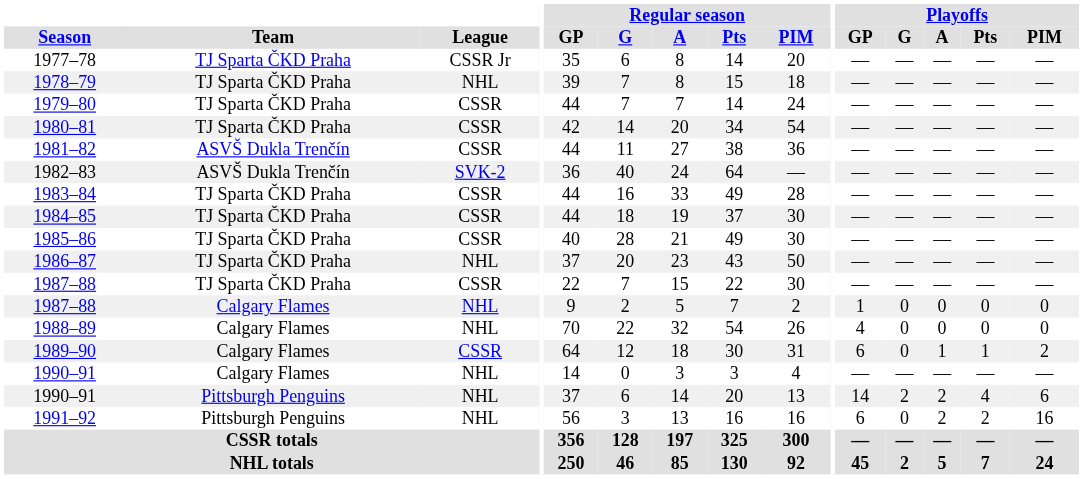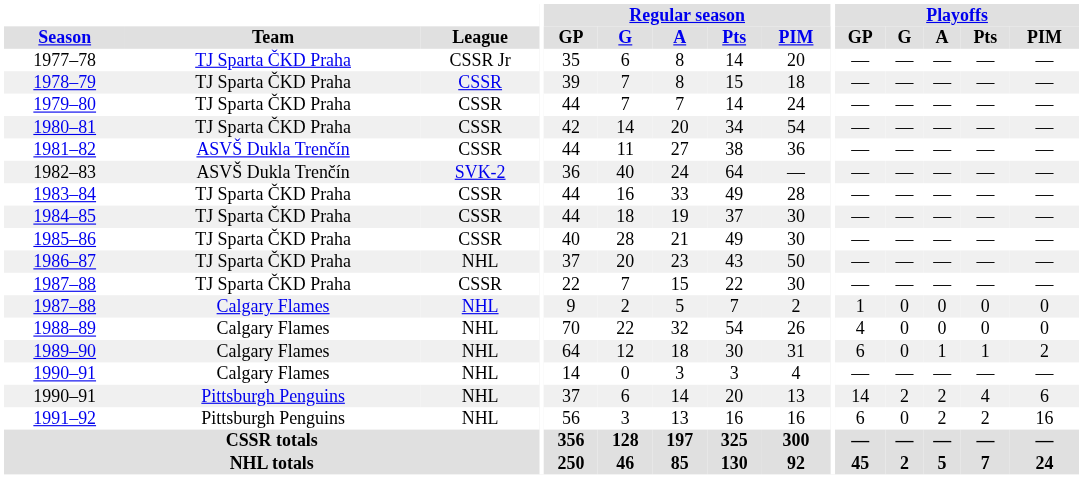 <table border="0" cellpadding="1" cellspacing="0" style="text-align:center; width:60em">
 <tr bgcolor="#e0e0e0">
 <th colspan="3" bgcolor="#ffffff"></th>
 <th rowspan="100" bgcolor="#ffffff"></th>
 <th colspan="5"><a href='#'>Regular season</a></th>
 <th rowspan="100" bgcolor="#ffffff"></th>
 <th colspan="5"><a href='#'>Playoffs</a></th>
 </tr>
 <tr bgcolor="#e0e0e0">
 <th><a href='#'>Season</a></th>
 <th>Team</th>
 <th>League</th>
 <th>GP</th>
 <th><a href='#'>G</a></th>
 <th><a href='#'>A</a></th>
 <th><a href='#'>Pts</a></th>
 <th><a href='#'>PIM</a></th>
 <th>GP</th>
 <th>G</th>
 <th>A</th>
 <th>Pts</th>
 <th>PIM</th>
 </tr>
 <tr>
 <td>1977–78</td>
 <td><a href='#'>TJ Sparta ČKD Praha</a></td>
 <td>CSSR Jr</td>
 <td>35</td>
 <td>6</td>
 <td>8</td>
 <td>14</td>
 <td>20</td>
 <td>—</td>
 <td>—</td>
 <td>—</td>
 <td>—</td>
 <td>—</td>
 </tr>
 <tr bgcolor="#f0f0f0">
 <td><a href='#'>1978–79</a></td>
 <td>TJ Sparta ČKD Praha</td>
-<td>NHL</td>
+<td><a href='#'>CSSR</a></td>
 <td>39</td>
 <td>7</td>
 <td>8</td>
 <td>15</td>
 <td>18</td>
 <td>—</td>
 <td>—</td>
 <td>—</td>
 <td>—</td>
 <td>—</td>
 </tr>
 <tr>
 <td><a href='#'>1979–80</a></td>
 <td>TJ Sparta ČKD Praha</td>
 <td>CSSR</td>
 <td>44</td>
 <td>7</td>
 <td>7</td>
 <td>14</td>
 <td>24</td>
 <td>—</td>
 <td>—</td>
 <td>—</td>
 <td>—</td>
 <td>—</td>
 </tr>
 <tr bgcolor="#f0f0f0">
 <td><a href='#'>1980–81</a></td>
 <td>TJ Sparta ČKD Praha</td>
 <td>CSSR</td>
 <td>42</td>
 <td>14</td>
 <td>20</td>
 <td>34</td>
 <td>54</td>
 <td>—</td>
 <td>—</td>
 <td>—</td>
 <td>—</td>
 <td>—</td>
 </tr>
 <tr>
 <td><a href='#'>1981–82</a></td>
 <td><a href='#'>ASVŠ Dukla Trenčín</a></td>
 <td>CSSR</td>
 <td>44</td>
 <td>11</td>
 <td>27</td>
 <td>38</td>
 <td>36</td>
 <td>—</td>
 <td>—</td>
 <td>—</td>
 <td>—</td>
 <td>—</td>
 </tr>
 <tr bgcolor="#f0f0f0">
 <td>1982–83</td>
 <td>ASVŠ Dukla Trenčín</td>
 <td><a href='#'>SVK-2</a></td>
 <td>36</td>
 <td>40</td>
 <td>24</td>
 <td>64</td>
 <td>—</td>
 <td>—</td>
 <td>—</td>
 <td>—</td>
 <td>—</td>
 <td>—</td>
 </tr>
 <tr>
 <td><a href='#'>1983–84</a></td>
 <td>TJ Sparta ČKD Praha</td>
 <td>CSSR</td>
 <td>44</td>
 <td>16</td>
 <td>33</td>
 <td>49</td>
 <td>28</td>
 <td>—</td>
 <td>—</td>
 <td>—</td>
 <td>—</td>
 <td>—</td>
 </tr>
 <tr bgcolor="#f0f0f0">
 <td><a href='#'>1984–85</a></td>
 <td>TJ Sparta ČKD Praha</td>
 <td>CSSR</td>
 <td>44</td>
 <td>18</td>
 <td>19</td>
 <td>37</td>
 <td>30</td>
 <td>—</td>
 <td>—</td>
 <td>—</td>
 <td>—</td>
 <td>—</td>
 </tr>
 <tr>
 <td><a href='#'>1985–86</a></td>
 <td>TJ Sparta ČKD Praha</td>
 <td>CSSR</td>
 <td>40</td>
 <td>28</td>
 <td>21</td>
 <td>49</td>
 <td>30</td>
 <td>—</td>
 <td>—</td>
 <td>—</td>
 <td>—</td>
 <td>—</td>
 </tr>
 <tr bgcolor="#f0f0f0">
 <td><a href='#'>1986–87</a></td>
 <td>TJ Sparta ČKD Praha</td>
 <td>NHL</td>
 <td>37</td>
 <td>20</td>
 <td>23</td>
 <td>43</td>
 <td>50</td>
 <td>—</td>
 <td>—</td>
 <td>—</td>
 <td>—</td>
 <td>—</td>
 </tr>
 <tr>
 <td><a href='#'>1987–88</a></td>
 <td>TJ Sparta ČKD Praha</td>
 <td>CSSR</td>
 <td>22</td>
 <td>7</td>
 <td>15</td>
 <td>22</td>
 <td>30</td>
 <td>—</td>
 <td>—</td>
 <td>—</td>
 <td>—</td>
 <td>—</td>
 </tr>
 <tr bgcolor="#f0f0f0">
 <td><a href='#'>1987–88</a></td>
 <td><a href='#'>Calgary Flames</a></td>
 <td><a href='#'>NHL</a></td>
 <td>9</td>
 <td>2</td>
 <td>5</td>
 <td>7</td>
 <td>2</td>
 <td>1</td>
 <td>0</td>
 <td>0</td>
 <td>0</td>
 <td>0</td>
 </tr>
 <tr>
 <td><a href='#'>1988–89</a></td>
 <td>Calgary Flames</td>
 <td>NHL</td>
 <td>70</td>
 <td>22</td>
 <td>32</td>
 <td>54</td>
 <td>26</td>
 <td>4</td>
 <td>0</td>
 <td>0</td>
 <td>0</td>
 <td>0</td>
 </tr>
 <tr bgcolor="#f0f0f0">
 <td><a href='#'>1989–90</a></td>
 <td>Calgary Flames</td>
-<td><a href='#'>CSSR</a></td>
+<td>NHL</td>
 <td>64</td>
 <td>12</td>
 <td>18</td>
 <td>30</td>
 <td>31</td>
 <td>6</td>
 <td>0</td>
 <td>1</td>
 <td>1</td>
 <td>2</td>
 </tr>
 <tr>
 <td><a href='#'>1990–91</a></td>
 <td>Calgary Flames</td>
 <td>NHL</td>
 <td>14</td>
 <td>0</td>
 <td>3</td>
 <td>3</td>
 <td>4</td>
 <td>—</td>
 <td>—</td>
 <td>—</td>
 <td>—</td>
 <td>—</td>
 </tr>
 <tr bgcolor="#f0f0f0">
 <td>1990–91</td>
 <td><a href='#'>Pittsburgh Penguins</a></td>
 <td>NHL</td>
 <td>37</td>
 <td>6</td>
 <td>14</td>
 <td>20</td>
 <td>13</td>
 <td>14</td>
 <td>2</td>
 <td>2</td>
 <td>4</td>
 <td>6</td>
 </tr>
 <tr>
 <td><a href='#'>1991–92</a></td>
 <td>Pittsburgh Penguins</td>
 <td>NHL</td>
 <td>56</td>
 <td>3</td>
 <td>13</td>
 <td>16</td>
 <td>16</td>
 <td>6</td>
 <td>0</td>
 <td>2</td>
 <td>2</td>
 <td>16</td>
 </tr>
 <tr bgcolor="#e0e0e0">
 <th colspan="3">CSSR totals</th>
 <th>356</th>
 <th>128</th>
 <th>197</th>
 <th>325</th>
 <th>300</th>
 <th>—</th>
 <th>—</th>
 <th>—</th>
 <th>—</th>
 <th>—</th>
 </tr>
 <tr bgcolor="#e0e0e0">
 <th colspan="3">NHL totals</th>
 <th>250</th>
 <th>46</th>
 <th>85</th>
 <th>130</th>
 <th>92</th>
 <th>45</th>
 <th>2</th>
 <th>5</th>
 <th>7</th>
 <th>24</th>
 </tr>
 </table>
